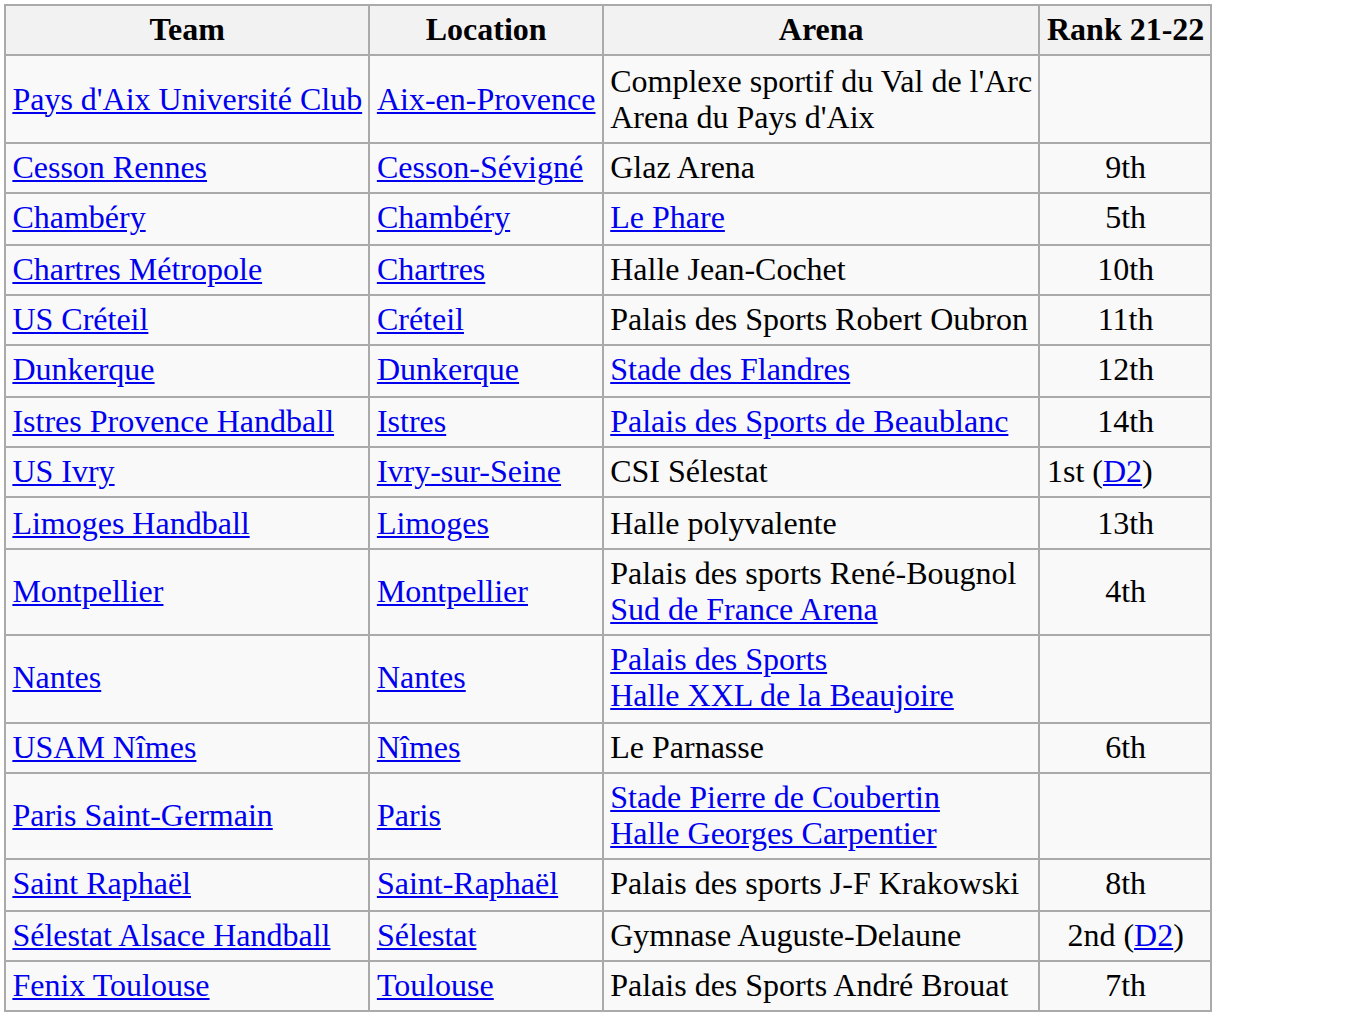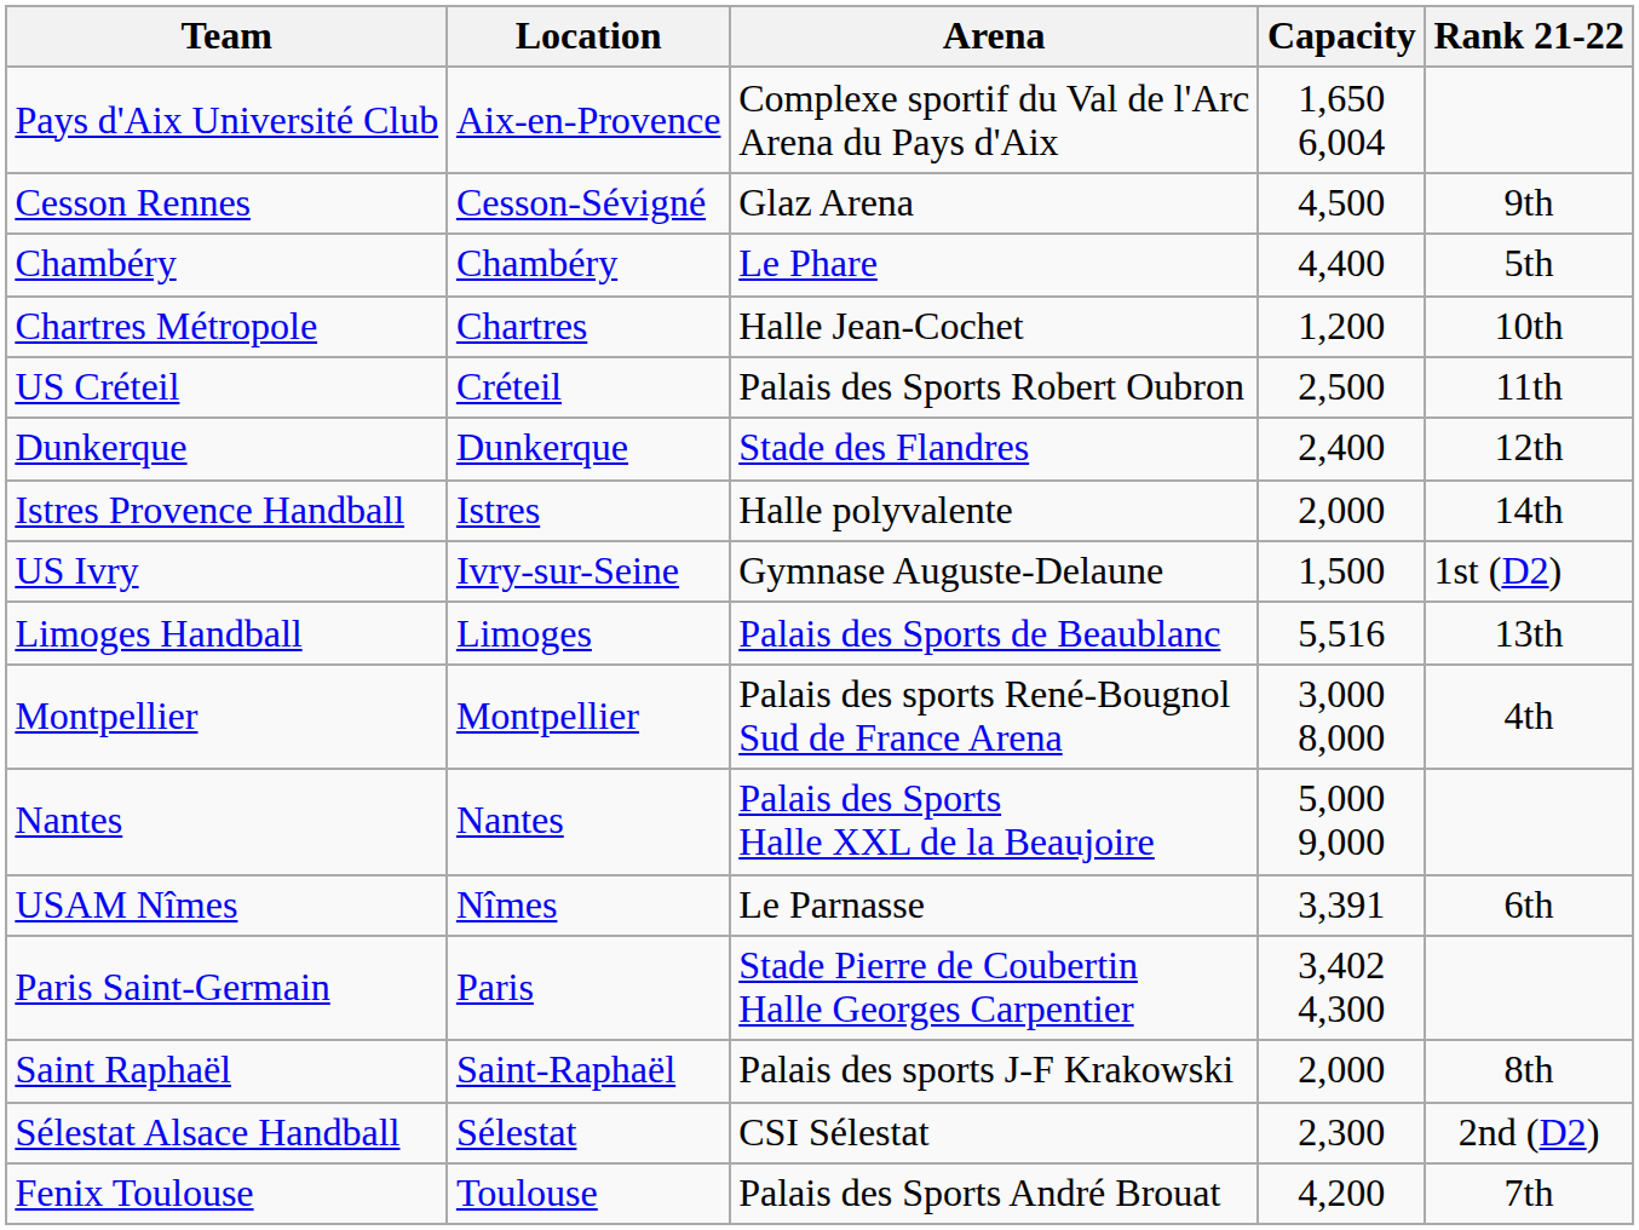 <table class="wikitable sortable" style="text-align: left;">
 <tr>
 <th>Team</th>
 <th>Location</th>
 <th>Arena</th>
+<th>Capacity</th>
 <th>Rank 21-22</th>
 </tr>
 <tr>
 <td><a href='#'>Pays d'Aix Université Club</a></td>
 <td><a href='#'>Aix-en-Provence</a></td>
 <td>Complexe sportif du Val de l'Arc<br>Arena du Pays d'Aix</td>
+<td align="center">1,650<br>6,004</td>
 <td align="center"></td>
 </tr>
 <tr>
 <td><a href='#'>Cesson Rennes</a></td>
 <td><a href='#'>Cesson-Sévigné</a></td>
 <td>Glaz Arena</td>
+<td align="center">4,500</td>
 <td align="center">9th</td>
 </tr>
 <tr>
 <td><a href='#'>Chambéry</a></td>
 <td><a href='#'>Chambéry</a></td>
 <td><a href='#'>Le Phare</a></td>
+<td align="center">4,400</td>
 <td align="center">5th</td>
 </tr>
 <tr>
 <td><a href='#'>Chartres Métropole</a></td>
 <td><a href='#'>Chartres</a></td>
 <td>Halle Jean-Cochet</td>
+<td align="center">1,200</td>
 <td align="center">10th</td>
 </tr>
 <tr>
 <td><a href='#'>US Créteil</a></td>
 <td><a href='#'>Créteil</a></td>
 <td>Palais des Sports Robert Oubron</td>
+<td align="center">2,500</td>
 <td align="center">11th</td>
 </tr>
 <tr>
 <td><a href='#'>Dunkerque</a></td>
 <td><a href='#'>Dunkerque</a></td>
 <td><a href='#'>Stade des Flandres</a></td>
+<td align="center">2,400</td>
 <td align="center">12th</td>
 </tr>
 <tr>
 <td><a href='#'>Istres Provence Handball</a></td>
 <td><a href='#'>Istres</a></td>
-<td><a href='#'>Palais des Sports de Beaublanc</a></td>
+<td>Halle polyvalente</td>
+<td align="center">2,000</td>
 <td align="center">14th</td>
 </tr>
 <tr>
 <td><a href='#'>US Ivry</a></td>
 <td><a href='#'>Ivry-sur-Seine</a></td>
-<td>CSI Sélestat</td>
+<td>Gymnase Auguste-Delaune</td>
+<td align="center">1,500</td>
 <td> 1st  (<a href='#'>D2</a>)</td>
 </tr>
 <tr>
 <td><a href='#'>Limoges Handball</a></td>
 <td><a href='#'>Limoges</a></td>
-<td>Halle polyvalente</td>
+<td><a href='#'>Palais des Sports de Beaublanc</a></td>
+<td align="center">5,516</td>
 <td align="center">13th</td>
 </tr>
 <tr>
 <td><a href='#'>Montpellier</a></td>
 <td><a href='#'>Montpellier</a></td>
 <td>Palais des sports René-Bougnol<br><a href='#'>Sud de France Arena</a></td>
+<td align="center">3,000 <br> 8,000</td>
 <td align="center">4th</td>
 </tr>
 <tr>
 <td><a href='#'>Nantes</a></td>
 <td><a href='#'>Nantes</a></td>
 <td><a href='#'>Palais des Sports</a><br><a href='#'>Halle XXL de la Beaujoire</a></td>
+<td align="center">5,000 <br> 9,000</td>
 <td align="center"></td>
 </tr>
 <tr>
 <td><a href='#'>USAM Nîmes</a></td>
 <td><a href='#'>Nîmes</a></td>
 <td>Le Parnasse</td>
+<td align="center">3,391</td>
 <td align="center">6th</td>
 </tr>
 <tr>
 <td><a href='#'>Paris Saint-Germain</a></td>
 <td><a href='#'>Paris</a></td>
 <td><a href='#'>Stade Pierre de Coubertin</a><br><a href='#'>Halle Georges Carpentier</a></td>
+<td align="center">3,402 <br> 4,300</td>
 <td align="center"></td>
 </tr>
 <tr>
 <td><a href='#'>Saint Raphaël</a></td>
 <td><a href='#'>Saint-Raphaël</a></td>
 <td>Palais des sports J-F Krakowski</td>
+<td align="center">2,000</td>
 <td align="center">8th</td>
 </tr>
 <tr>
 <td><a href='#'>Sélestat Alsace Handball</a></td>
 <td><a href='#'>Sélestat</a></td>
-<td>Gymnase Auguste-Delaune</td>
+<td>CSI Sélestat</td>
+<td align="center">2,300</td>
 <td align="center"> 2nd  (<a href='#'>D2</a>)</td>
 </tr>
 <tr>
 <td><a href='#'>Fenix Toulouse</a></td>
 <td><a href='#'>Toulouse</a></td>
 <td>Palais des Sports André Brouat</td>
+<td align="center">4,200</td>
 <td align="center">7th</td>
 </tr>
 </table>
